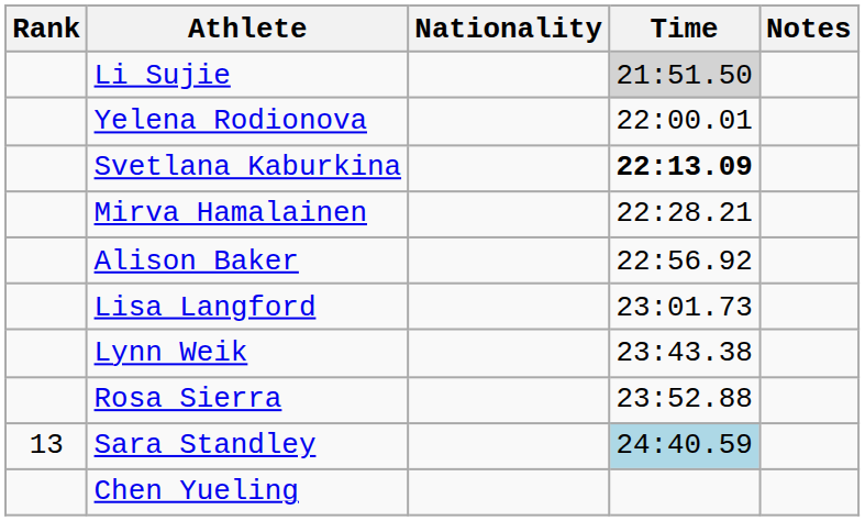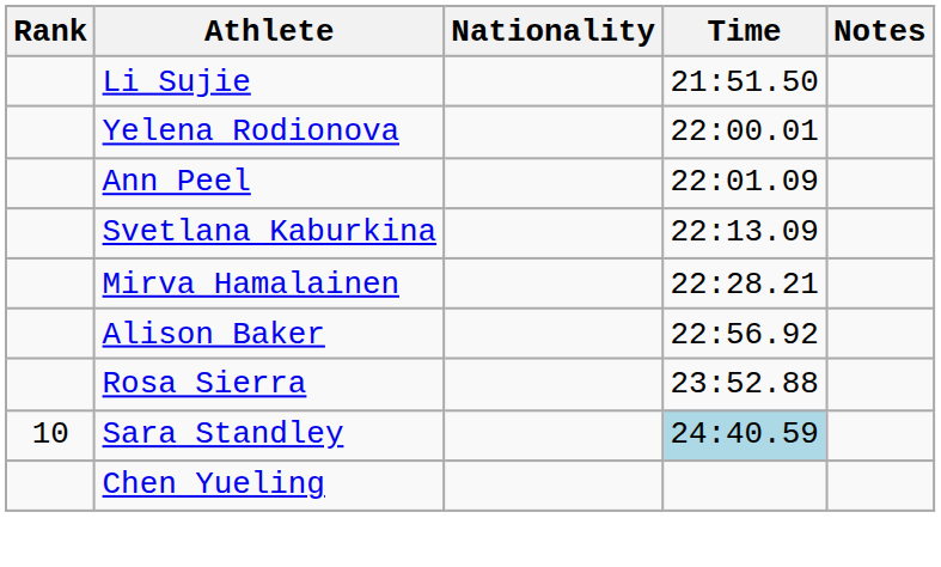 <table class="wikitable sortable" style="text-align:center">
 <tr>
 <th>Rank</th>
 <th>Athlete</th>
 <th>Nationality</th>
 <th>Time</th>
 <th>Notes</th>
 </tr>
 <tr>
 <td></td>
 <td align=left><a href='#'>Li Sujie</a></td>
 <td align=left></td>
-<td style="background: lightgrey;">21:51.50</td>
+<td>21:51.50</td>
 <td></td>
 </tr>
 <tr>
 <td></td>
 <td align=left><a href='#'>Yelena Rodionova</a></td>
 <td align=left></td>
 <td>22:00.01</td>
 <td></td>
 </tr>
 <tr>
 <td></td>
+<td align=left><a href='#'>Ann Peel</a></td>
+<td align=left></td>
+<td>22:01.09</td>
+<td></td>
+</tr>
+<tr>
+<td></td>
 <td align=left><a href='#'>Svetlana Kaburkina</a></td>
 <td align=left></td>
-<td><strong>22:13.09</strong></td>
+<td>22:13.09</td>
 <td></td>
 </tr>
 <tr>
 <td></td>
 <td align=left><a href='#'>Mirva Hamalainen</a></td>
 <td align=left></td>
 <td>22:28.21</td>
 <td></td>
 </tr>
 <tr>
 <td></td>
 <td align=left><a href='#'>Alison Baker</a></td>
 <td align=left></td>
 <td>22:56.92</td>
 <td></td>
 </tr>
 <tr>
 <td></td>
-<td align=left><a href='#'>Lisa Langford</a></td>
-<td align=left></td>
-<td>23:01.73</td>
-<td></td>
-</tr>
-<tr>
-<td></td>
-<td align=left><a href='#'>Lynn Weik</a></td>
-<td align=left></td>
-<td>23:43.38</td>
-<td></td>
-</tr>
-<tr>
-<td></td>
 <td align=left><a href='#'>Rosa Sierra</a></td>
 <td align=left></td>
 <td>23:52.88</td>
 <td></td>
 </tr>
 <tr>
-<td>13</td>
+<td>10</td>
 <td align=left><a href='#'>Sara Standley</a></td>
 <td align=left></td>
 <td style="background: lightblue;">24:40.59</td>
 <td></td>
 </tr>
 <tr>
 <td></td>
 <td align=left><a href='#'>Chen Yueling</a></td>
 <td align=left></td>
 <td></td>
 <td></td>
 </tr>
 </table>
